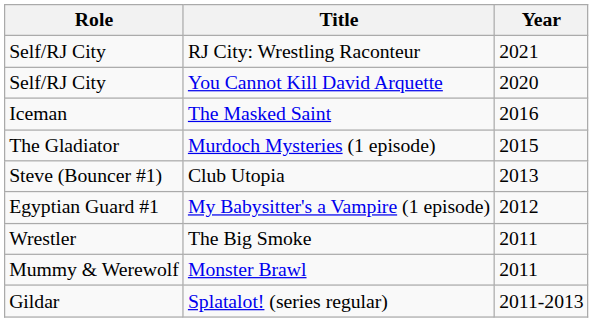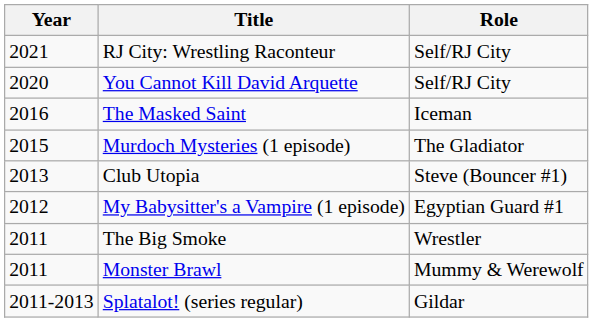 <table class="wikitable">
 <tr>
+<th>Year</th>
+<th>Title</th>
 <th>Role</th>
-<th>Title</th>
-<th>Year</th>
 </tr>
 <tr>
+<td>2021</td>
+<td>RJ City: Wrestling Raconteur</td>
 <td>Self/RJ City</td>
-<td>RJ City: Wrestling Raconteur</td>
-<td>2021</td>
 </tr>
 <tr>
+<td>2020</td>
+<td><a href='#'>You Cannot Kill David Arquette</a></td>
 <td>Self/RJ City</td>
-<td><a href='#'>You Cannot Kill David Arquette</a></td>
-<td>2020</td>
 </tr>
 <tr>
+<td>2016</td>
+<td><a href='#'>The Masked Saint</a></td>
 <td>Iceman</td>
-<td><a href='#'>The Masked Saint</a></td>
-<td>2016</td>
 </tr>
 <tr>
+<td>2015</td>
+<td><a href='#'>Murdoch Mysteries</a> (1 episode)</td>
 <td>The Gladiator</td>
-<td><a href='#'>Murdoch Mysteries</a> (1 episode)</td>
-<td>2015</td>
 </tr>
 <tr>
+<td>2013</td>
+<td>Club Utopia</td>
 <td>Steve (Bouncer #1)</td>
-<td>Club Utopia</td>
-<td>2013</td>
 </tr>
 <tr>
+<td>2012</td>
+<td><a href='#'>My Babysitter's a Vampire</a> (1 episode)</td>
 <td>Egyptian Guard #1</td>
-<td><a href='#'>My Babysitter's a Vampire</a> (1 episode)</td>
-<td>2012</td>
 </tr>
 <tr>
+<td>2011</td>
+<td>The Big Smoke</td>
 <td>Wrestler</td>
-<td>The Big Smoke</td>
-<td>2011</td>
 </tr>
 <tr>
+<td>2011</td>
+<td><a href='#'>Monster Brawl</a></td>
 <td>Mummy & Werewolf</td>
-<td><a href='#'>Monster Brawl</a></td>
-<td>2011</td>
 </tr>
 <tr>
+<td>2011-2013</td>
+<td><a href='#'>Splatalot!</a> (series regular)</td>
 <td>Gildar</td>
-<td><a href='#'>Splatalot!</a> (series regular)</td>
-<td>2011-2013</td>
 </tr>
 </table>
